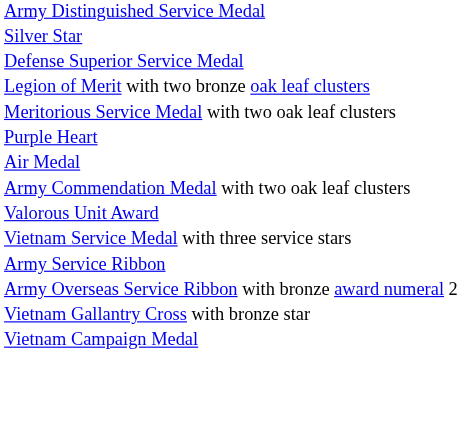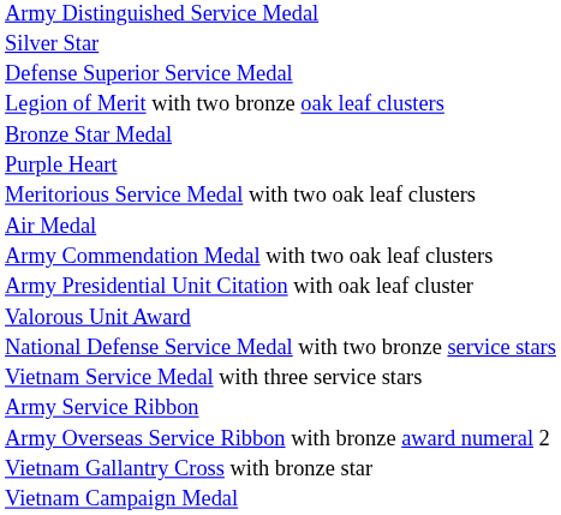 <table>
 <tr>
 <td></td>
 <td><a href='#'>Army Distinguished Service Medal</a></td>
 </tr>
 <tr>
 <td></td>
 <td><a href='#'>Silver Star</a></td>
 </tr>
 <tr>
 <td></td>
 <td><a href='#'>Defense Superior Service Medal</a></td>
 </tr>
 <tr>
 <td><span></span><span></span></td>
 <td><a href='#'>Legion of Merit</a> with two bronze <a href='#'>oak leaf clusters</a></td>
 </tr>
 <tr>
-<td><span></span><span></span></td>
-<td><a href='#'>Meritorious Service Medal</a> with two oak leaf clusters</td>
+<td></td>
+<td><a href='#'>Bronze Star Medal</a></td>
 </tr>
 <tr>
 <td></td>
 <td><a href='#'>Purple Heart</a></td>
+</tr>
+<tr>
+<td><span></span><span></span></td>
+<td><a href='#'>Meritorious Service Medal</a> with two oak leaf clusters</td>
 </tr>
 <tr>
 <td></td>
 <td><a href='#'>Air Medal</a></td>
 </tr>
 <tr>
 <td><span></span><span></span></td>
 <td><a href='#'>Army Commendation Medal</a> with two oak leaf clusters</td>
 </tr>
 <tr>
 <td></td>
+<td><a href='#'>Army Presidential Unit Citation</a> with oak leaf cluster</td>
+</tr>
+<tr>
+<td></td>
 <td><a href='#'>Valorous Unit Award</a></td>
+</tr>
+<tr>
+<td><span></span><span></span></td>
+<td><a href='#'>National Defense Service Medal</a> with two bronze <a href='#'>service stars</a></td>
 </tr>
 <tr>
 <td><span></span><span></span><span></span></td>
 <td><a href='#'>Vietnam Service Medal</a> with three service stars</td>
 </tr>
 <tr>
 <td></td>
 <td><a href='#'>Army Service Ribbon</a></td>
 </tr>
 <tr>
 <td><span></span></td>
 <td><a href='#'>Army Overseas Service Ribbon</a> with bronze <a href='#'>award numeral</a> 2</td>
 </tr>
 <tr>
 <td><span></span></td>
 <td><a href='#'>Vietnam Gallantry Cross</a> with bronze star</td>
 </tr>
 <tr>
 <td></td>
 <td><a href='#'>Vietnam Campaign Medal</a></td>
 </tr>
 </table>
